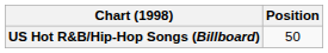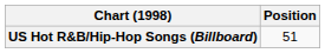 <table class="wikitable plainrowheaders" style="text-align:center">
 <tr>
 <th scope="col">Chart (1998)</th>
 <th scope="col">Position</th>
 </tr>
 <tr>
 <th scope="row">US Hot R&B/Hip-Hop Songs (<em>Billboard</em>)</th>
-<td>50</td>
+<td>51</td>
 </tr>
 </table>
